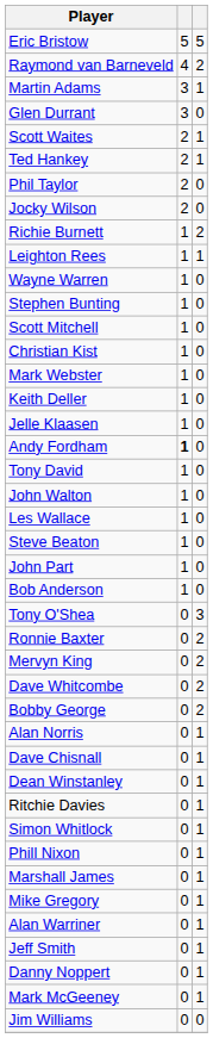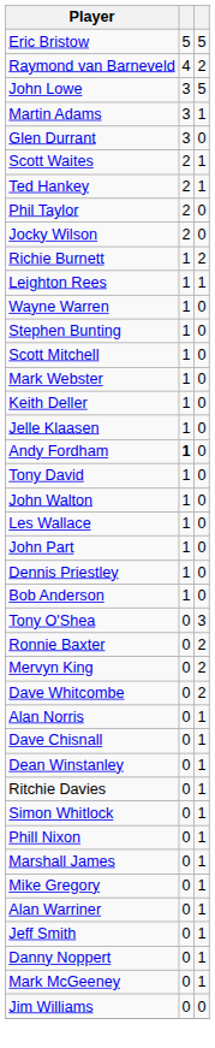 <table class="wikitable sortable">
 <tr>
 <th>Player</th>
 <th></th>
 <th></th>
 </tr>
 <tr>
 <td> <a href='#'>Eric Bristow</a></td>
 <td align="center">5</td>
 <td align="center">5</td>
 </tr>
 <tr>
 <td> <a href='#'>Raymond van Barneveld</a></td>
 <td align="center">4</td>
 <td align="center">2</td>
+</tr>
+<tr>
+<td> <a href='#'>John Lowe</a></td>
+<td align="center">3</td>
+<td align="center">5</td>
 </tr>
 <tr>
 <td> <a href='#'>Martin Adams</a></td>
 <td align="center">3</td>
 <td align="center">1</td>
 </tr>
 <tr>
 <td> <a href='#'>Glen Durrant</a></td>
 <td align="center">3</td>
 <td align="center">0</td>
 </tr>
 <tr>
 <td> <a href='#'>Scott Waites</a></td>
 <td align="center">2</td>
 <td align="center">1</td>
 </tr>
 <tr>
 <td> <a href='#'>Ted Hankey</a></td>
 <td align="center">2</td>
 <td align="center">1</td>
 </tr>
 <tr>
 <td> <a href='#'>Phil Taylor</a></td>
 <td align="center">2</td>
 <td align="center">0</td>
 </tr>
 <tr>
 <td> <a href='#'>Jocky Wilson</a></td>
 <td align="center">2</td>
 <td align="center">0</td>
 </tr>
 <tr>
 <td> <a href='#'>Richie Burnett</a></td>
 <td align="center">1</td>
 <td align="center">2</td>
 </tr>
 <tr>
 <td> <a href='#'>Leighton Rees</a></td>
 <td align="center">1</td>
 <td align="center">1</td>
 </tr>
 <tr>
 <td> <a href='#'>Wayne Warren</a></td>
 <td align="center">1</td>
 <td align="center">0</td>
 </tr>
 <tr>
 <td> <a href='#'>Stephen Bunting</a></td>
 <td align="center">1</td>
 <td align="center">0</td>
 </tr>
 <tr>
 <td> <a href='#'>Scott Mitchell</a></td>
 <td align="center">1</td>
 <td align="center">0</td>
 </tr>
 <tr>
-<td> <a href='#'>Christian Kist</a></td>
-<td align="center">1</td>
-<td align="center">0</td>
-</tr>
-<tr>
 <td> <a href='#'>Mark Webster</a></td>
 <td align="center">1</td>
 <td align="center">0</td>
 </tr>
 <tr>
 <td> <a href='#'>Keith Deller</a></td>
 <td align="center">1</td>
 <td align="center">0</td>
 </tr>
 <tr>
 <td> <a href='#'>Jelle Klaasen</a></td>
 <td align="center">1</td>
 <td align="center">0</td>
 </tr>
 <tr>
 <td> <a href='#'>Andy Fordham</a></td>
 <td align="center"><strong>1</strong></td>
 <td align="center">0</td>
 </tr>
 <tr>
 <td> <a href='#'>Tony David</a></td>
 <td align="center">1</td>
 <td align="center">0</td>
 </tr>
 <tr>
 <td> <a href='#'>John Walton</a></td>
 <td align="center">1</td>
 <td align="center">0</td>
 </tr>
 <tr>
 <td> <a href='#'>Les Wallace</a></td>
 <td align="center">1</td>
 <td align="center">0</td>
 </tr>
 <tr>
-<td> <a href='#'>Steve Beaton</a></td>
+<td> <a href='#'>John Part</a></td>
 <td align="center">1</td>
 <td align="center">0</td>
 </tr>
 <tr>
-<td> <a href='#'>John Part</a></td>
+<td> <a href='#'>Dennis Priestley</a></td>
 <td align="center">1</td>
 <td align="center">0</td>
 </tr>
 <tr>
 <td> <a href='#'>Bob Anderson</a></td>
 <td align="center">1</td>
 <td align="center">0</td>
 </tr>
 <tr>
 <td> <a href='#'>Tony O'Shea</a></td>
 <td align="center">0</td>
 <td align="center">3</td>
 </tr>
 <tr>
 <td> <a href='#'>Ronnie Baxter</a></td>
 <td align="center">0</td>
 <td align="center">2</td>
 </tr>
 <tr>
 <td> <a href='#'>Mervyn King</a></td>
 <td align="center">0</td>
 <td align="center">2</td>
 </tr>
 <tr>
 <td> <a href='#'>Dave Whitcombe</a></td>
-<td align="center">0</td>
-<td align="center">2</td>
-</tr>
-<tr>
-<td> <a href='#'>Bobby George</a></td>
 <td align="center">0</td>
 <td align="center">2</td>
 </tr>
 <tr>
 <td> <a href='#'>Alan Norris</a></td>
 <td align="center">0</td>
 <td align="center">1</td>
 </tr>
 <tr>
 <td> <a href='#'>Dave Chisnall</a></td>
 <td align="center">0</td>
 <td align="center">1</td>
 </tr>
 <tr>
 <td> <a href='#'>Dean Winstanley</a></td>
 <td align="center">0</td>
 <td align="center">1</td>
 </tr>
 <tr>
 <td> Ritchie Davies</td>
 <td align="center">0</td>
 <td align="center">1</td>
 </tr>
 <tr>
 <td> <a href='#'>Simon Whitlock</a></td>
 <td align="center">0</td>
 <td align="center">1</td>
 </tr>
 <tr>
 <td> <a href='#'>Phill Nixon</a></td>
 <td align="center">0</td>
 <td align="center">1</td>
 </tr>
 <tr>
 <td> <a href='#'>Marshall James</a></td>
 <td align="center">0</td>
 <td align="center">1</td>
 </tr>
 <tr>
 <td> <a href='#'>Mike Gregory</a></td>
 <td align="center">0</td>
 <td align="center">1</td>
 </tr>
 <tr>
 <td> <a href='#'>Alan Warriner</a></td>
 <td align="center">0</td>
 <td align="center">1</td>
 </tr>
 <tr>
 <td> <a href='#'>Jeff Smith</a></td>
 <td align="center">0</td>
 <td align="center">1</td>
 </tr>
 <tr>
 <td> <a href='#'>Danny Noppert</a></td>
 <td align="center">0</td>
 <td align="center">1</td>
 </tr>
 <tr>
 <td> <a href='#'>Mark McGeeney</a></td>
 <td align="center">0</td>
 <td align="center">1</td>
 </tr>
 <tr>
 <td> <a href='#'>Jim Williams</a></td>
 <td align="center">0</td>
 <td align="center">0</td>
 </tr>
 <tr>
 </tr>
 </table>
